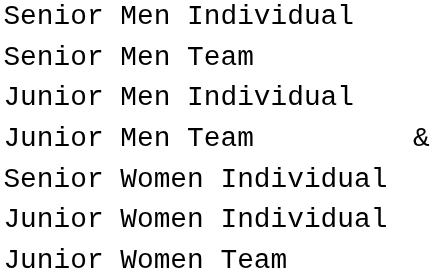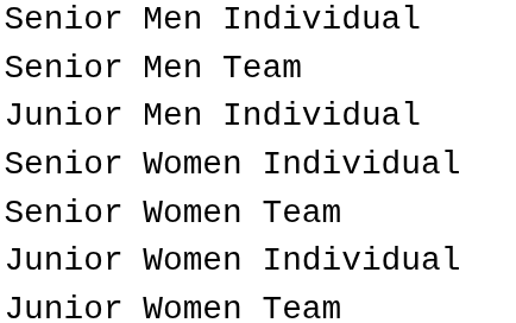 <table>
 <tr>
 <td>Senior Men Individual</td>
 <td></td>
 <td></td>
 <td></td>
 </tr>
 <tr>
 <td>Senior Men Team</td>
 <td></td>
 <td></td>
 <td></td>
 </tr>
 <tr>
 <td>Junior Men Individual</td>
 <td></td>
 <td></td>
 <td></td>
 </tr>
 <tr>
-<td>Junior Men Team</td>
+<td>Senior Women Individual</td>
 <td></td>
 <td></td>
-<td> & </td>
+<td></td>
 </tr>
 <tr>
-<td>Senior Women Individual</td>
+<td>Senior Women Team</td>
 <td></td>
 <td></td>
 <td></td>
 </tr>
 <tr>
 <td>Junior Women Individual</td>
 <td></td>
 <td></td>
 <td></td>
 </tr>
 <tr>
 <td>Junior Women Team</td>
 <td></td>
 <td></td>
 <td></td>
 </tr>
 </table>
